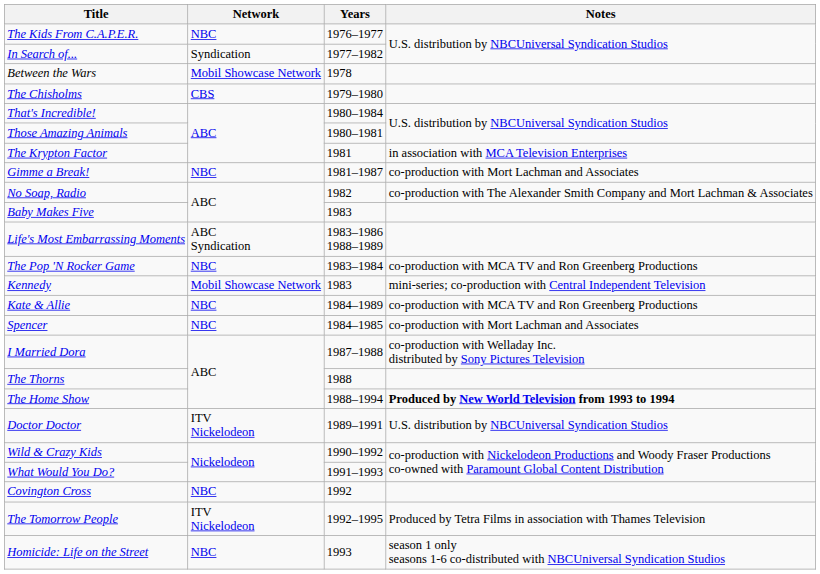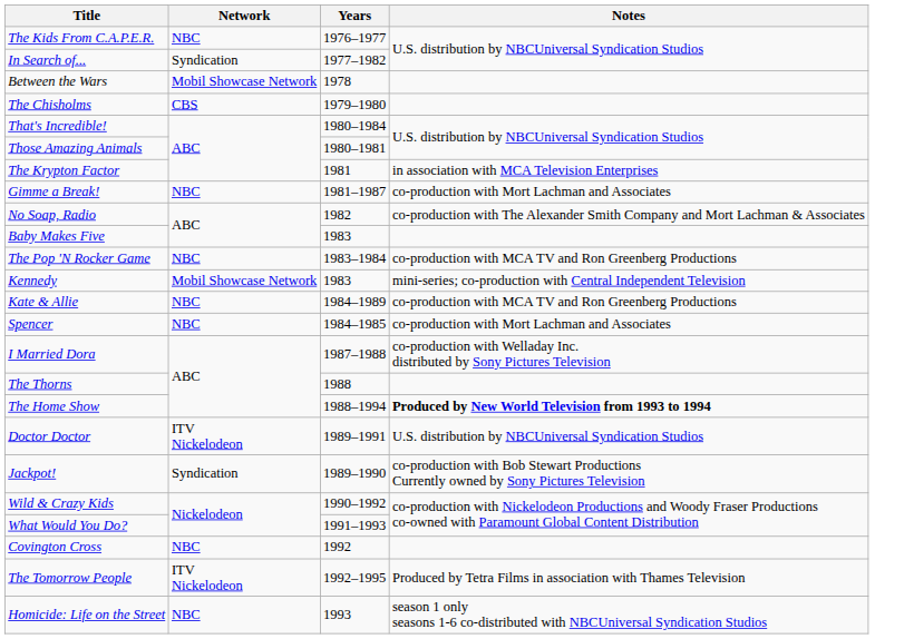 <table class="wikitable sortable">
 <tr>
 <th>Title</th>
 <th>Network</th>
 <th>Years</th>
 <th>Notes</th>
 </tr>
 <tr>
 <td><em><a href='#'>The Kids From C.A.P.E.R.</a></em></td>
 <td><a href='#'>NBC</a></td>
 <td>1976–1977</td>
 <td rowspan="2">U.S. distribution by <a href='#'>NBCUniversal Syndication Studios</a></td>
 </tr>
 <tr>
 <td><em><a href='#'>In Search of...</a></em></td>
 <td>Syndication</td>
 <td>1977–1982</td>
 </tr>
 <tr>
 <td><em>Between the Wars</em></td>
 <td><a href='#'>Mobil Showcase Network</a></td>
 <td>1978</td>
 <td></td>
 </tr>
 <tr>
 <td><em><a href='#'>The Chisholms</a></em></td>
 <td><a href='#'>CBS</a></td>
 <td>1979–1980</td>
 <td></td>
 </tr>
 <tr>
 <td><em><a href='#'>That's Incredible!</a></em></td>
 <td rowspan="3"><a href='#'>ABC</a></td>
 <td>1980–1984</td>
 <td rowspan="2">U.S. distribution by <a href='#'>NBCUniversal Syndication Studios</a></td>
 </tr>
 <tr>
 <td><em><a href='#'>Those Amazing Animals</a></em></td>
 <td>1980–1981</td>
 </tr>
 <tr>
 <td><em><a href='#'>The Krypton Factor</a></em></td>
 <td>1981</td>
 <td>in association with <a href='#'>MCA Television Enterprises</a></td>
 </tr>
 <tr>
 <td><em><a href='#'>Gimme a Break!</a></em></td>
 <td><a href='#'>NBC</a></td>
 <td>1981–1987</td>
 <td>co-production with Mort Lachman and Associates</td>
 </tr>
 <tr>
 <td><em><a href='#'>No Soap, Radio</a></em></td>
 <td rowspan="2">ABC</td>
 <td>1982</td>
 <td>co-production with The Alexander Smith Company and Mort Lachman & Associates</td>
 </tr>
 <tr>
 <td><em><a href='#'>Baby Makes Five</a></em></td>
 <td>1983</td>
 <td></td>
 </tr>
 <tr>
-<td><em><a href='#'>Life's Most Embarrassing Moments</a></em></td>
-<td>ABC<br>Syndication</td>
-<td>1983–1986<br>1988–1989</td>
-<td></td>
-</tr>
-<tr>
 <td><em><a href='#'>The Pop 'N Rocker Game</a></em></td>
 <td><a href='#'>NBC</a></td>
 <td>1983–1984</td>
 <td>co-production with MCA TV and Ron Greenberg Productions</td>
 </tr>
 <tr>
 <td><em><a href='#'>Kennedy</a></em></td>
 <td><a href='#'>Mobil Showcase Network</a></td>
 <td>1983</td>
 <td>mini-series; co-production with <a href='#'>Central Independent Television</a></td>
 </tr>
 <tr>
 <td><em><a href='#'>Kate & Allie</a></em></td>
 <td><a href='#'>NBC</a></td>
 <td>1984–1989</td>
 <td>co-production with MCA TV and Ron Greenberg Productions</td>
 </tr>
 <tr>
 <td><em><a href='#'>Spencer</a></em></td>
 <td><a href='#'>NBC</a></td>
 <td>1984–1985</td>
 <td>co-production with Mort Lachman and Associates</td>
 </tr>
 <tr>
 <td><em><a href='#'>I Married Dora</a></em></td>
 <td rowspan="3">ABC</td>
 <td>1987–1988</td>
 <td>co-production with Welladay Inc.<br>distributed by <a href='#'>Sony Pictures Television</a></td>
 </tr>
 <tr>
 <td><em><a href='#'>The Thorns</a></em></td>
 <td>1988</td>
 <td></td>
 </tr>
 <tr>
 <td><em><a href='#'>The Home Show</a></em></td>
 <td>1988–1994</td>
 <td><strong>Produced by <a href='#'>New World Television</a> from 1993 to 1994</strong></td>
 </tr>
 <tr>
 <td><em><a href='#'>Doctor Doctor</a></em></td>
 <td>ITV<br><a href='#'>Nickelodeon</a></td>
 <td>1989–1991</td>
 <td>U.S. distribution by <a href='#'>NBCUniversal Syndication Studios</a></td>
 </tr>
 <tr>
+<td><em><a href='#'>Jackpot!</a></em></td>
+<td>Syndication</td>
+<td>1989–1990</td>
+<td>co-production with Bob Stewart Productions<br>Currently owned by <a href='#'>Sony Pictures Television</a></td>
+</tr>
+<tr>
 <td><em><a href='#'>Wild & Crazy Kids</a></em></td>
 <td rowspan="2"><a href='#'>Nickelodeon</a></td>
 <td>1990–1992</td>
 <td rowspan="2">co-production with <a href='#'>Nickelodeon Productions</a> and Woody Fraser Productions<br>co-owned with <a href='#'>Paramount Global Content Distribution</a></td>
 </tr>
 <tr>
 <td><em><a href='#'>What Would You Do?</a></em></td>
 <td>1991–1993</td>
 </tr>
 <tr>
 <td><em><a href='#'>Covington Cross</a></em></td>
 <td><a href='#'>NBC</a></td>
 <td>1992</td>
 <td></td>
 </tr>
 <tr>
 <td><em><a href='#'>The Tomorrow People</a></em></td>
 <td>ITV<br><a href='#'>Nickelodeon</a></td>
 <td>1992–1995</td>
 <td>Produced by Tetra Films in association with Thames Television</td>
 </tr>
 <tr>
 <td><em><a href='#'>Homicide: Life on the Street</a></em></td>
 <td><a href='#'>NBC</a></td>
 <td>1993</td>
 <td>season 1 only<br>seasons 1-6 co-distributed with <a href='#'>NBCUniversal Syndication Studios</a></td>
 </tr>
 </table>
